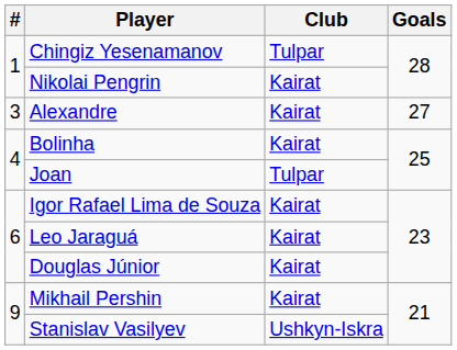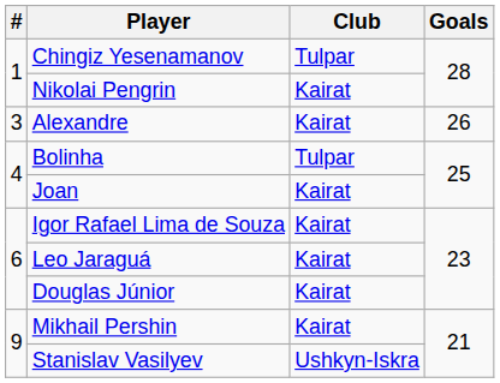 <table class="wikitable sortable" style="text-align:center">
 <tr>
 <th>#</th>
 <th>Player</th>
 <th>Club</th>
 <th>Goals</th>
 </tr>
 <tr>
 <td rowspan="2">1</td>
 <td align="left"> <a href='#'>Chingiz Yesenamanov</a></td>
 <td align="left"><a href='#'>Tulpar</a></td>
 <td rowspan="2">28</td>
 </tr>
 <tr>
 <td align="left"> <a href='#'>Nikolai Pengrin</a></td>
 <td align="left"><a href='#'>Kairat</a></td>
 </tr>
 <tr>
 <td>3</td>
 <td align="left"> <a href='#'>Alexandre</a></td>
 <td align="left"><a href='#'>Kairat</a></td>
-<td>27</td>
+<td>26</td>
 </tr>
 <tr>
 <td rowspan="2">4</td>
 <td align="left"> <a href='#'>Bolinha</a></td>
-<td align="left"><a href='#'>Kairat</a></td>
+<td align="left"><a href='#'>Tulpar</a></td>
 <td rowspan="2">25</td>
 </tr>
 <tr>
 <td align="left"> <a href='#'>Joan</a></td>
-<td align="left"><a href='#'>Tulpar</a></td>
+<td align="left"><a href='#'>Kairat</a></td>
 </tr>
 <tr>
 <td rowspan="3">6</td>
 <td align="left"> <a href='#'>Igor Rafael Lima de Souza</a></td>
 <td align="left"><a href='#'>Kairat</a></td>
 <td rowspan="3">23</td>
 </tr>
 <tr>
 <td align="left"> <a href='#'>Leo Jaraguá</a></td>
 <td align="left"><a href='#'>Kairat</a></td>
 </tr>
 <tr>
 <td align="left"> <a href='#'>Douglas Júnior</a></td>
 <td align="left"><a href='#'>Kairat</a></td>
 </tr>
 <tr>
 <td rowspan="2">9</td>
 <td align="left"> <a href='#'>Mikhail Pershin</a></td>
 <td align="left"><a href='#'>Kairat</a></td>
 <td rowspan="2">21</td>
 </tr>
 <tr>
 <td align="left"> <a href='#'>Stanislav Vasilyev</a></td>
 <td align="left"><a href='#'>Ushkyn-Iskra</a></td>
 </tr>
 </table>
